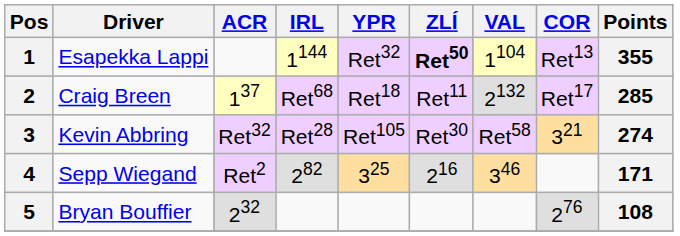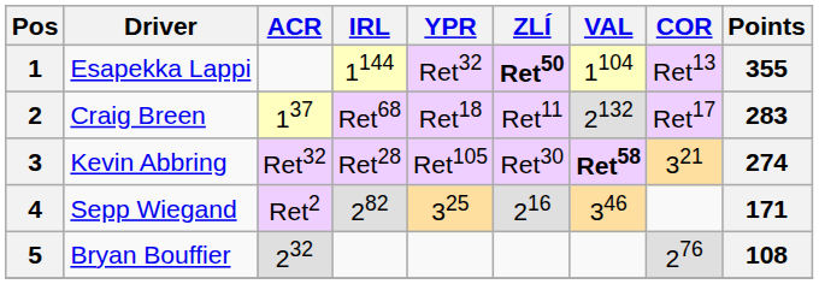 <table class="wikitable" style="font-size: 85%; text-align: center;">
 <tr valign="top">
 <th valign="middle">Pos</th>
 <th valign="middle">Driver</th>
 <th><a href='#'>ACR</a><br></th>
 <th><a href='#'>IRL</a><br></th>
 <th><a href='#'>YPR</a><br></th>
 <th><a href='#'>ZLÍ</a><br></th>
 <th><a href='#'>VAL</a><br></th>
 <th><a href='#'>COR</a><br></th>
 <th valign="middle">Points</th>
 </tr>
 <tr>
 <th>1</th>
 <td align=left> <a href='#'>Esapekka Lappi</a></td>
 <td></td>
 <td style="background:#ffffbf;">1<sup>144</sup></td>
 <td style="background:#efcfff;">Ret<sup>32</sup></td>
 <td style="background:#efcfff;"><strong>Ret<sup>50</sup></strong></td>
 <td style="background:#ffffbf;">1<sup>104</sup></td>
 <td style="background:#efcfff;">Ret<sup>13</sup></td>
 <th>355</th>
 </tr>
 <tr>
 <th>2</th>
 <td align=left> <a href='#'>Craig Breen</a></td>
 <td style="background:#ffffbf;">1<sup>37</sup></td>
 <td style="background:#efcfff;">Ret<sup>68</sup></td>
 <td style="background:#efcfff;">Ret<sup>18</sup></td>
 <td style="background:#efcfff;">Ret<sup>11</sup></td>
 <td style="background:#dfdfdf;">2<sup>132</sup></td>
 <td style="background:#efcfff;">Ret<sup>17</sup></td>
-<th>285</th>
+<th>283</th>
 </tr>
 <tr>
 <th>3</th>
 <td align=left> <a href='#'>Kevin Abbring</a></td>
 <td style="background:#efcfff;">Ret<sup>32</sup></td>
 <td style="background:#efcfff;">Ret<sup>28</sup></td>
 <td style="background:#efcfff;">Ret<sup>105</sup></td>
 <td style="background:#efcfff;">Ret<sup>30</sup></td>
-<td style="background:#efcfff;">Ret<sup>58</sup></td>
+<td style="background:#efcfff;"><strong>Ret<sup>58</sup></strong></td>
 <td style="background:#ffdf9f;">3<sup>21</sup></td>
 <th>274</th>
 </tr>
 <tr>
 <th>4</th>
 <td align=left> <a href='#'>Sepp Wiegand</a></td>
 <td style="background:#efcfff;">Ret<sup>2</sup></td>
 <td style="background:#dfdfdf;">2<sup>82</sup></td>
 <td style="background:#ffdf9f;">3<sup>25</sup></td>
 <td style="background:#dfdfdf;">2<sup>16</sup></td>
 <td style="background:#ffdf9f;">3<sup>46</sup></td>
 <td></td>
 <th>171</th>
 </tr>
 <tr>
 <th>5</th>
 <td align=left> <a href='#'>Bryan Bouffier</a></td>
 <td style="background:#dfdfdf;">2<sup>32</sup></td>
 <td></td>
 <td></td>
 <td></td>
 <td></td>
 <td style="background:#dfdfdf;">2<sup>76</sup></td>
 <th>108</th>
 </tr>
 <tr>
 </tr>
 </table>
